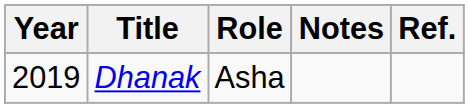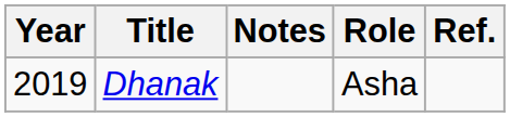 <table class="wikitable sortable">
 <tr>
 <th>Year</th>
 <th>Title</th>
+<th class="unsortable">Notes</th>
 <th>Role</th>
-<th class="unsortable">Notes</th>
 <th class="unsortable">Ref.</th>
 </tr>
 <tr>
 <td>2019</td>
 <td><em><a href='#'>Dhanak</a></em></td>
+<td></td>
 <td>Asha</td>
-<td></td>
 <td></td>
 </tr>
 </table>
